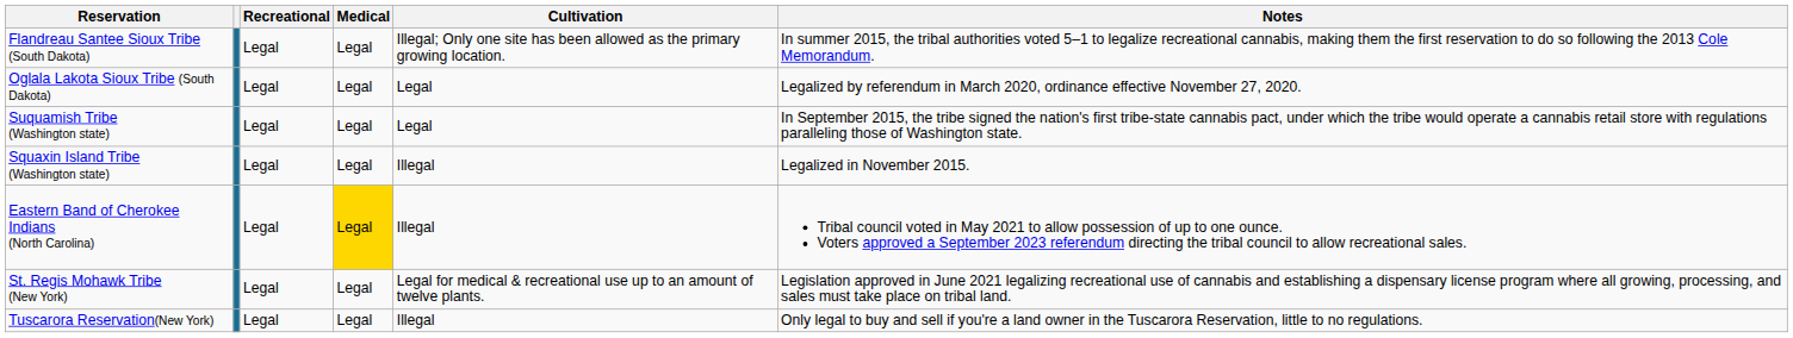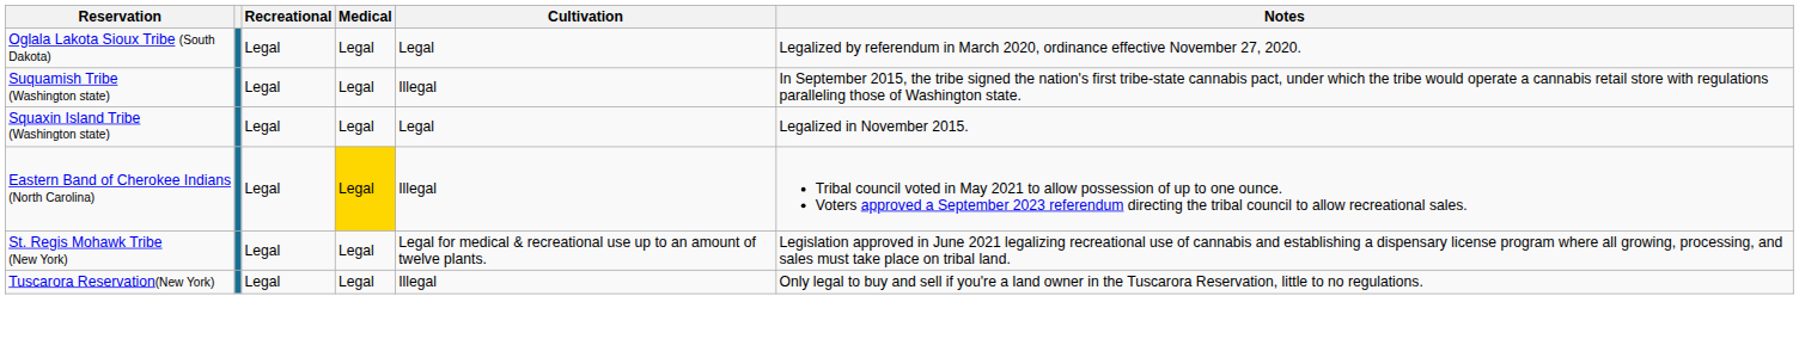 <table class="wikitable sortable sticky-header">
 <tr>
 <th>Reservation</th>
 <th></th>
 <th>Recreational</th>
 <th>Medical</th>
 <th>Cultivation</th>
 <th class="unsortable">Notes</th>
-</tr>
-<tr>
-<td><a href='#'>Flandreau Santee Sioux Tribe</a><br><small>(South Dakota)</small></td>
-<td style="background:#196E92;"></td>
-<td>Legal</td>
-<td>Legal</td>
-<td>Illegal; Only one site has been allowed as the primary growing location.</td>
-<td>In summer 2015, the tribal authorities voted 5–1 to legalize recreational cannabis, making them the first reservation to do so following the 2013 <a href='#'>Cole Memorandum</a>.</td>
 </tr>
 <tr>
 <td><a href='#'>Oglala Lakota Sioux Tribe</a> <small>(South Dakota)</small></td>
 <td style="background:#196E92;"></td>
 <td>Legal</td>
 <td>Legal</td>
 <td>Legal</td>
 <td>Legalized by referendum in March 2020, ordinance effective November 27, 2020.</td>
 </tr>
 <tr>
 <td><a href='#'>Suquamish Tribe</a><br><small>(Washington state)</small></td>
 <td style="background:#196E92;"></td>
 <td>Legal</td>
 <td>Legal</td>
-<td>Legal</td>
+<td>Illegal</td>
 <td>In September 2015, the tribe signed the nation's first tribe-state cannabis pact, under which the tribe would operate a cannabis retail store with regulations paralleling those of Washington state.</td>
 </tr>
 <tr>
 <td><a href='#'>Squaxin Island Tribe</a><br><small>(Washington state)</small></td>
 <td style="background:#196E92;"></td>
 <td>Legal</td>
 <td>Legal</td>
-<td>Illegal</td>
+<td>Legal</td>
 <td>Legalized in November 2015.</td>
 </tr>
 <tr>
 <td><a href='#'>Eastern Band of Cherokee Indians</a><br><small>(North Carolina)</small></td>
 <td style="background:#196E92;"></td>
 <td>Legal</td>
 <td style="background: gold;">Legal</td>
 <td>Illegal</td>
 <td><br><ul><li>Tribal council voted in May 2021 to allow possession of up to one ounce.</li><li>Voters <a href='#'>approved a September 2023 referendum</a> directing the tribal council to allow recreational sales.</li></ul></td>
 </tr>
 <tr>
 <td><a href='#'>St. Regis Mohawk Tribe</a><br><small>(New York)</small></td>
 <td style="background:#196E92;"></td>
 <td>Legal</td>
 <td>Legal</td>
 <td>Legal for medical & recreational use up to an amount of twelve plants.</td>
 <td>Legislation approved in June 2021 legalizing recreational use of cannabis and establishing a dispensary license program where all growing, processing, and sales must take place on tribal land.</td>
 </tr>
 <tr>
 <td><a href='#'>Tuscarora Reservation</a><small>(New York)</small></td>
 <td style="background:#196E92;"></td>
 <td>Legal</td>
 <td>Legal</td>
 <td>Illegal</td>
 <td>Only legal to buy and sell if you're a land owner in the Tuscarora Reservation, little to no regulations.</td>
 </tr>
 </table>
